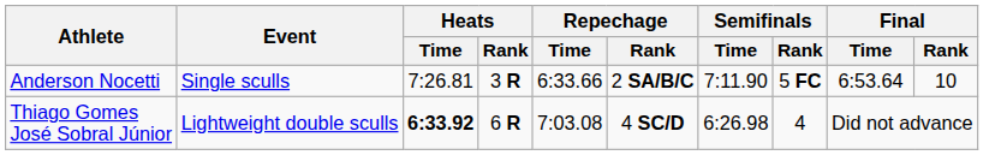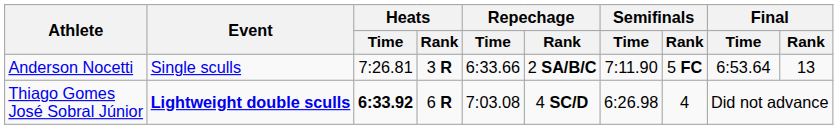 <table class="wikitable" style="font-size:90%;">
 <tr>
 <th rowspan="2">Athlete</th>
 <th rowspan="2">Event</th>
 <th colspan="2">Heats</th>
 <th colspan="2">Repechage</th>
 <th colspan="2">Semifinals</th>
 <th colspan="2">Final</th>
 </tr>
 <tr style="font-size:95%">
 <th>Time</th>
 <th>Rank</th>
 <th>Time</th>
 <th>Rank</th>
 <th>Time</th>
 <th>Rank</th>
 <th>Time</th>
 <th>Rank</th>
 </tr>
 <tr align=center>
 <td align=left><a href='#'>Anderson Nocetti</a></td>
 <td align=left><a href='#'>Single sculls</a></td>
 <td>7:26.81</td>
 <td>3 <strong>R</strong></td>
 <td>6:33.66</td>
 <td>2 <strong>SA/B/C</strong></td>
 <td>7:11.90</td>
 <td>5 <strong>FC</strong></td>
 <td>6:53.64</td>
-<td>10</td>
+<td>13</td>
 </tr>
 <tr align=center>
 <td align=left><a href='#'>Thiago Gomes</a><br><a href='#'>José Sobral Júnior</a></td>
-<td align=left><a href='#'>Lightweight double sculls</a></td>
+<td align=left><strong><a href='#'>Lightweight double sculls</a></strong></td>
 <td><strong>6:33.92</strong></td>
 <td>6 <strong>R</strong></td>
 <td>7:03.08</td>
 <td>4 <strong>SC/D</strong></td>
 <td>6:26.98</td>
 <td>4</td>
 <td colspan=2>Did not advance</td>
 </tr>
 </table>
